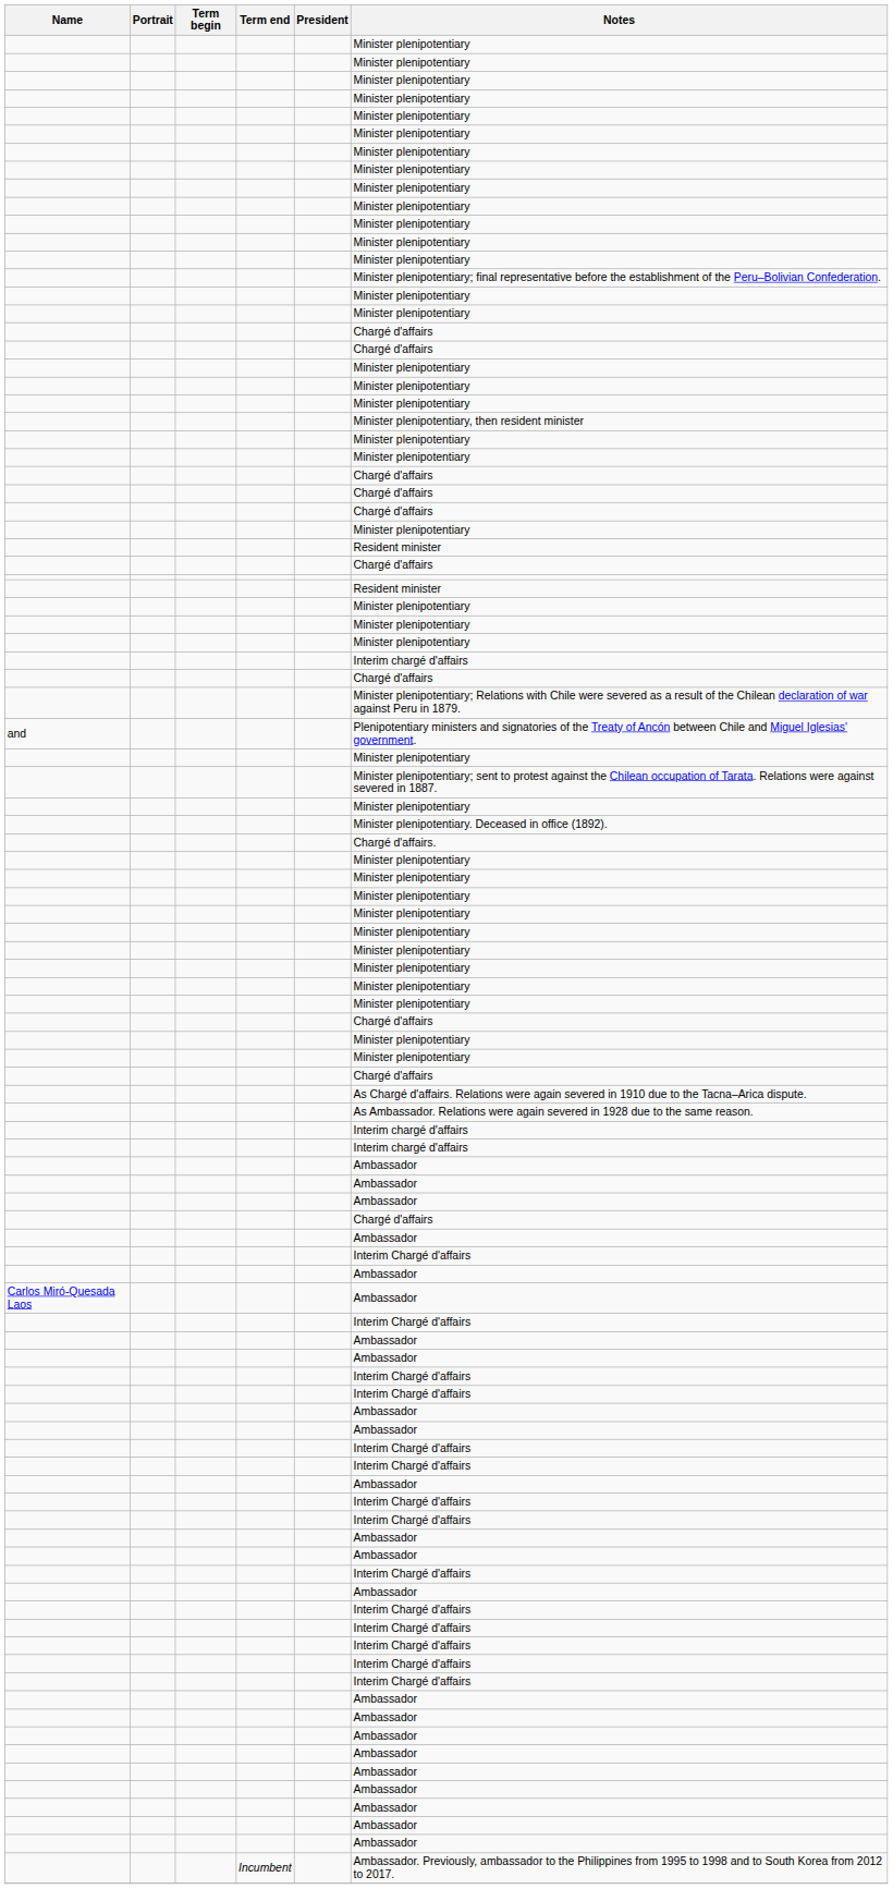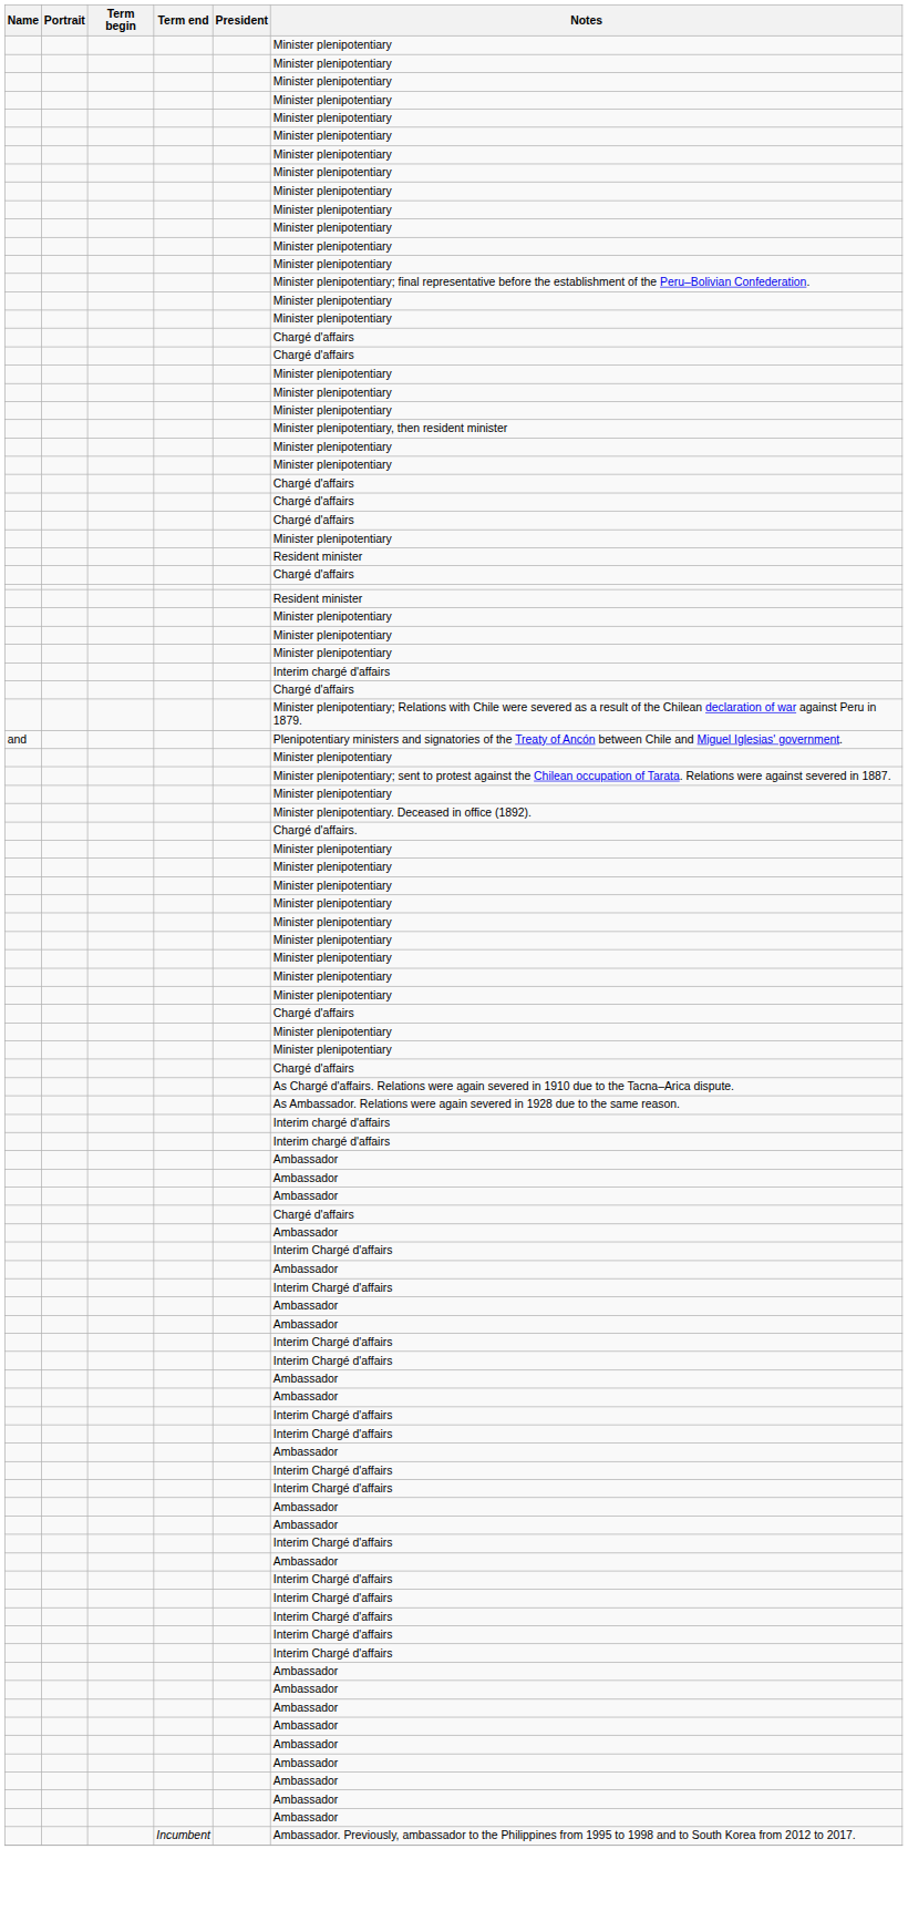 <table class="wikitable sortable"  text-align:center;">
 <tr>
 <th>Name</th>
 <th class="unsortable">Portrait</th>
 <th>Term begin</th>
 <th>Term end</th>
 <th>President</th>
 <th class="unsortable">Notes</th>
 </tr>
 <tr>
 <td></td>
 <td></td>
 <td></td>
 <td></td>
 <td></td>
 <td>Minister plenipotentiary</td>
 </tr>
 <tr>
 <td></td>
 <td></td>
 <td></td>
 <td></td>
 <td></td>
 <td>Minister plenipotentiary</td>
 </tr>
 <tr>
 <td></td>
 <td></td>
 <td></td>
 <td></td>
 <td></td>
 <td>Minister plenipotentiary</td>
 </tr>
 <tr>
 <td></td>
 <td></td>
 <td></td>
 <td></td>
 <td></td>
 <td>Minister plenipotentiary</td>
 </tr>
 <tr>
 <td></td>
 <td></td>
 <td></td>
 <td></td>
 <td></td>
 <td>Minister plenipotentiary</td>
 </tr>
 <tr>
 <td></td>
 <td></td>
 <td></td>
 <td></td>
 <td></td>
 <td>Minister plenipotentiary</td>
 </tr>
 <tr>
 <td></td>
 <td></td>
 <td></td>
 <td></td>
 <td></td>
 <td>Minister plenipotentiary</td>
 </tr>
 <tr>
 <td></td>
 <td></td>
 <td></td>
 <td></td>
 <td></td>
 <td>Minister plenipotentiary</td>
 </tr>
 <tr>
 <td></td>
 <td></td>
 <td></td>
 <td></td>
 <td></td>
 <td>Minister plenipotentiary</td>
 </tr>
 <tr>
 <td></td>
 <td></td>
 <td></td>
 <td></td>
 <td></td>
 <td>Minister plenipotentiary</td>
 </tr>
 <tr>
 <td></td>
 <td></td>
 <td></td>
 <td></td>
 <td></td>
 <td>Minister plenipotentiary</td>
 </tr>
 <tr>
 <td></td>
 <td></td>
 <td></td>
 <td></td>
 <td></td>
 <td>Minister plenipotentiary</td>
 </tr>
 <tr>
 <td></td>
 <td></td>
 <td></td>
 <td></td>
 <td></td>
 <td>Minister plenipotentiary</td>
 </tr>
 <tr>
 <td></td>
 <td></td>
 <td></td>
 <td></td>
 <td></td>
 <td>Minister plenipotentiary; final representative before the establishment of the <a href='#'>Peru–Bolivian Confederation</a>.</td>
 </tr>
 <tr>
 <td></td>
 <td></td>
 <td></td>
 <td></td>
 <td></td>
 <td>Minister plenipotentiary</td>
 </tr>
 <tr>
 <td></td>
 <td></td>
 <td></td>
 <td></td>
 <td></td>
 <td>Minister plenipotentiary</td>
 </tr>
 <tr>
 <td></td>
 <td></td>
 <td></td>
 <td></td>
 <td></td>
 <td>Chargé d'affairs</td>
 </tr>
 <tr>
 <td></td>
 <td></td>
 <td></td>
 <td></td>
 <td></td>
 <td>Chargé d'affairs</td>
 </tr>
 <tr>
 <td></td>
 <td></td>
 <td></td>
 <td></td>
 <td></td>
 <td>Minister plenipotentiary</td>
 </tr>
 <tr>
 <td></td>
 <td></td>
 <td></td>
 <td></td>
 <td></td>
 <td>Minister plenipotentiary</td>
 </tr>
 <tr>
 <td></td>
 <td></td>
 <td><br></td>
 <td></td>
 <td></td>
 <td>Minister plenipotentiary</td>
 </tr>
 <tr>
 <td></td>
 <td></td>
 <td><br></td>
 <td></td>
 <td></td>
 <td>Minister plenipotentiary, then resident minister</td>
 </tr>
 <tr>
 <td></td>
 <td></td>
 <td></td>
 <td></td>
 <td></td>
 <td>Minister plenipotentiary</td>
 </tr>
 <tr>
 <td></td>
 <td></td>
 <td></td>
 <td></td>
 <td></td>
 <td>Minister plenipotentiary</td>
 </tr>
 <tr>
 <td></td>
 <td></td>
 <td></td>
 <td></td>
 <td></td>
 <td>Chargé d'affairs</td>
 </tr>
 <tr>
 <td></td>
 <td></td>
 <td></td>
 <td></td>
 <td></td>
 <td>Chargé d'affairs</td>
 </tr>
 <tr>
 <td></td>
 <td></td>
 <td></td>
 <td></td>
 <td></td>
 <td>Chargé d'affairs</td>
 </tr>
 <tr>
 <td></td>
 <td></td>
 <td></td>
 <td></td>
 <td></td>
 <td>Minister plenipotentiary</td>
 </tr>
 <tr>
 <td></td>
 <td></td>
 <td></td>
 <td></td>
 <td></td>
 <td>Resident minister</td>
 </tr>
 <tr>
 <td></td>
 <td></td>
 <td></td>
 <td></td>
 <td></td>
 <td>Chargé d'affairs</td>
 </tr>
 <tr>
 <td></td>
 <td></td>
 <td></td>
 <td></td>
 <td></td>
 <td></td>
 </tr>
 <tr>
 <td></td>
 <td></td>
 <td></td>
 <td></td>
 <td></td>
 <td>Resident minister</td>
 </tr>
 <tr>
 <td></td>
 <td></td>
 <td></td>
 <td></td>
 <td></td>
 <td>Minister plenipotentiary</td>
 </tr>
 <tr>
 <td></td>
 <td></td>
 <td></td>
 <td></td>
 <td></td>
 <td>Minister plenipotentiary</td>
 </tr>
 <tr>
 <td></td>
 <td></td>
 <td></td>
 <td></td>
 <td></td>
 <td>Minister plenipotentiary</td>
 </tr>
 <tr>
 <td></td>
 <td></td>
 <td></td>
 <td></td>
 <td></td>
 <td>Interim chargé d'affairs</td>
 </tr>
 <tr>
 <td></td>
 <td></td>
 <td></td>
 <td></td>
 <td></td>
 <td>Chargé d'affairs</td>
 </tr>
 <tr>
 <td></td>
 <td></td>
 <td></td>
 <td></td>
 <td></td>
 <td>Minister plenipotentiary; Relations with Chile were severed as a result of the Chilean <a href='#'>declaration of war</a> against Peru in 1879.</td>
 </tr>
 <tr>
 <td> and<br></td>
 <td><br></td>
 <td></td>
 <td></td>
 <td></td>
 <td>Plenipotentiary ministers and signatories of the <a href='#'>Treaty of Ancón</a> between Chile and <a href='#'>Miguel Iglesias' government</a>.</td>
 </tr>
 <tr>
 <td></td>
 <td></td>
 <td></td>
 <td></td>
 <td></td>
 <td>Minister plenipotentiary</td>
 </tr>
 <tr>
 <td></td>
 <td></td>
 <td></td>
 <td></td>
 <td></td>
 <td>Minister plenipotentiary; sent to protest against the <a href='#'>Chilean occupation of Tarata</a>. Relations were against severed in 1887.</td>
 </tr>
 <tr>
 <td></td>
 <td></td>
 <td></td>
 <td></td>
 <td></td>
 <td>Minister plenipotentiary</td>
 </tr>
 <tr>
 <td></td>
 <td></td>
 <td></td>
 <td></td>
 <td></td>
 <td>Minister plenipotentiary. Deceased in office (1892).</td>
 </tr>
 <tr>
 <td></td>
 <td></td>
 <td></td>
 <td></td>
 <td></td>
 <td>Chargé d'affairs.</td>
 </tr>
 <tr>
 <td></td>
 <td></td>
 <td></td>
 <td></td>
 <td></td>
 <td>Minister plenipotentiary</td>
 </tr>
 <tr>
 <td></td>
 <td></td>
 <td></td>
 <td></td>
 <td></td>
 <td>Minister plenipotentiary</td>
 </tr>
 <tr>
 <td></td>
 <td></td>
 <td></td>
 <td></td>
 <td></td>
 <td>Minister plenipotentiary</td>
 </tr>
 <tr>
 <td></td>
 <td></td>
 <td></td>
 <td></td>
 <td></td>
 <td>Minister plenipotentiary</td>
 </tr>
 <tr>
 <td></td>
 <td></td>
 <td></td>
 <td></td>
 <td></td>
 <td>Minister plenipotentiary</td>
 </tr>
 <tr>
 <td></td>
 <td></td>
 <td></td>
 <td></td>
 <td></td>
 <td>Minister plenipotentiary</td>
 </tr>
 <tr>
 <td></td>
 <td></td>
 <td></td>
 <td></td>
 <td></td>
 <td>Minister plenipotentiary</td>
 </tr>
 <tr>
 <td></td>
 <td></td>
 <td></td>
 <td></td>
 <td></td>
 <td>Minister plenipotentiary</td>
 </tr>
 <tr>
 <td></td>
 <td></td>
 <td></td>
 <td></td>
 <td></td>
 <td>Minister plenipotentiary</td>
 </tr>
 <tr>
 <td></td>
 <td></td>
 <td></td>
 <td></td>
 <td></td>
 <td>Chargé d'affairs</td>
 </tr>
 <tr>
 <td></td>
 <td></td>
 <td></td>
 <td></td>
 <td></td>
 <td>Minister plenipotentiary</td>
 </tr>
 <tr>
 <td></td>
 <td></td>
 <td></td>
 <td></td>
 <td></td>
 <td>Minister plenipotentiary</td>
 </tr>
 <tr>
 <td></td>
 <td></td>
 <td></td>
 <td></td>
 <td></td>
 <td>Chargé d'affairs</td>
 </tr>
 <tr>
 <td></td>
 <td></td>
 <td></td>
 <td></td>
 <td></td>
 <td>As Chargé d'affairs. Relations were again severed in 1910 due to the Tacna–Arica dispute.</td>
 </tr>
 <tr>
 <td></td>
 <td></td>
 <td></td>
 <td></td>
 <td></td>
 <td>As Ambassador. Relations were again severed in 1928 due to the same reason.</td>
 </tr>
 <tr>
 <td></td>
 <td></td>
 <td></td>
 <td></td>
 <td></td>
 <td>Interim chargé d'affairs</td>
 </tr>
 <tr>
 <td></td>
 <td></td>
 <td></td>
 <td></td>
 <td></td>
 <td>Interim chargé d'affairs</td>
 </tr>
 <tr>
 <td></td>
 <td></td>
 <td></td>
 <td></td>
 <td></td>
 <td>Ambassador</td>
 </tr>
 <tr>
 <td></td>
 <td></td>
 <td></td>
 <td></td>
 <td></td>
 <td>Ambassador</td>
 </tr>
 <tr>
 <td></td>
 <td></td>
 <td></td>
 <td></td>
 <td></td>
 <td>Ambassador</td>
 </tr>
 <tr>
 <td></td>
 <td></td>
 <td></td>
 <td></td>
 <td></td>
 <td>Chargé d'affairs</td>
 </tr>
 <tr>
 <td></td>
 <td></td>
 <td></td>
 <td></td>
 <td></td>
 <td>Ambassador</td>
 </tr>
 <tr>
 <td></td>
 <td></td>
 <td></td>
 <td></td>
 <td></td>
 <td>Interim Chargé d'affairs</td>
 </tr>
 <tr>
 <td></td>
 <td></td>
 <td></td>
 <td></td>
 <td></td>
 <td>Ambassador</td>
 </tr>
 <tr>
-<td><a href='#'>Carlos Miró-Quesada Laos</a></td>
-<td></td>
-<td></td>
-<td></td>
-<td></td>
-<td>Ambassador</td>
-</tr>
-<tr>
 <td></td>
 <td></td>
 <td></td>
 <td></td>
 <td></td>
 <td>Interim Chargé d'affairs</td>
 </tr>
 <tr>
 <td></td>
 <td></td>
 <td></td>
 <td></td>
 <td></td>
 <td>Ambassador</td>
 </tr>
 <tr>
 <td></td>
 <td></td>
 <td></td>
 <td></td>
 <td></td>
 <td>Ambassador</td>
 </tr>
 <tr>
 <td></td>
 <td></td>
 <td></td>
 <td></td>
 <td></td>
 <td>Interim Chargé d'affairs</td>
 </tr>
 <tr>
 <td></td>
 <td></td>
 <td></td>
 <td></td>
 <td></td>
 <td>Interim Chargé d'affairs</td>
 </tr>
 <tr>
 <td></td>
 <td></td>
 <td></td>
 <td></td>
 <td></td>
 <td>Ambassador</td>
 </tr>
 <tr>
 <td></td>
 <td></td>
 <td></td>
 <td></td>
 <td></td>
 <td>Ambassador</td>
 </tr>
 <tr>
 <td></td>
 <td></td>
 <td></td>
 <td></td>
 <td></td>
 <td>Interim Chargé d'affairs</td>
 </tr>
 <tr>
 <td></td>
 <td></td>
 <td></td>
 <td></td>
 <td></td>
 <td>Interim Chargé d'affairs</td>
 </tr>
 <tr>
 <td></td>
 <td></td>
 <td></td>
 <td></td>
 <td></td>
 <td>Ambassador</td>
 </tr>
 <tr>
 <td></td>
 <td></td>
 <td></td>
 <td></td>
 <td></td>
 <td>Interim Chargé d'affairs</td>
 </tr>
 <tr>
 <td></td>
 <td></td>
 <td></td>
 <td></td>
 <td></td>
 <td>Interim Chargé d'affairs</td>
 </tr>
 <tr>
 <td></td>
 <td></td>
 <td></td>
 <td></td>
 <td></td>
 <td>Ambassador</td>
 </tr>
 <tr>
 <td></td>
 <td></td>
 <td></td>
 <td></td>
 <td></td>
 <td>Ambassador</td>
 </tr>
 <tr>
 <td></td>
 <td></td>
 <td></td>
 <td></td>
 <td></td>
 <td>Interim Chargé d'affairs</td>
 </tr>
 <tr>
 <td></td>
 <td></td>
 <td></td>
 <td></td>
 <td></td>
 <td>Ambassador</td>
 </tr>
 <tr>
 <td></td>
 <td></td>
 <td></td>
 <td></td>
 <td></td>
 <td>Interim Chargé d'affairs</td>
 </tr>
 <tr>
 <td></td>
 <td></td>
 <td></td>
 <td></td>
 <td></td>
 <td>Interim Chargé d'affairs</td>
 </tr>
 <tr>
 <td></td>
 <td></td>
 <td></td>
 <td></td>
 <td></td>
 <td>Interim Chargé d'affairs</td>
 </tr>
 <tr>
 <td></td>
 <td></td>
 <td></td>
 <td></td>
 <td></td>
 <td>Interim Chargé d'affairs</td>
 </tr>
 <tr>
 <td></td>
 <td></td>
 <td></td>
 <td></td>
 <td></td>
 <td>Interim Chargé d'affairs</td>
 </tr>
 <tr>
 <td></td>
 <td></td>
 <td></td>
 <td></td>
 <td></td>
 <td>Ambassador</td>
 </tr>
 <tr>
 <td></td>
 <td></td>
 <td></td>
 <td></td>
 <td></td>
 <td>Ambassador</td>
 </tr>
 <tr>
 <td></td>
 <td></td>
 <td></td>
 <td></td>
 <td></td>
 <td>Ambassador</td>
 </tr>
 <tr>
 <td></td>
 <td></td>
 <td></td>
 <td></td>
 <td></td>
 <td>Ambassador</td>
 </tr>
 <tr>
 <td></td>
 <td></td>
 <td></td>
 <td></td>
 <td></td>
 <td>Ambassador</td>
 </tr>
 <tr>
 <td></td>
 <td></td>
 <td></td>
 <td></td>
 <td></td>
 <td>Ambassador</td>
 </tr>
 <tr>
 <td></td>
 <td></td>
 <td></td>
 <td></td>
 <td></td>
 <td>Ambassador</td>
 </tr>
 <tr>
 <td></td>
 <td></td>
 <td></td>
 <td></td>
 <td></td>
 <td>Ambassador</td>
 </tr>
 <tr>
 <td></td>
 <td></td>
 <td></td>
 <td></td>
 <td></td>
 <td>Ambassador</td>
 </tr>
 <tr>
 <td></td>
 <td></td>
 <td></td>
 <td><em>Incumbent</em></td>
 <td></td>
 <td>Ambassador. Previously, ambassador to the Philippines from 1995 to 1998 and to South Korea from 2012 to 2017.</td>
 </tr>
 <tr>
 </tr>
 </table>
